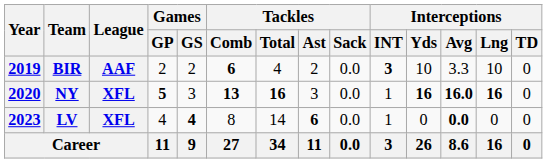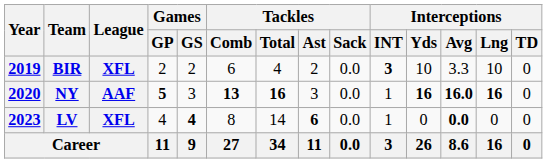 <table class="wikitable" style="text-align:center">
 <tr>
 <th rowspan="2">Year</th>
 <th rowspan="2">Team</th>
 <th rowspan="2">League</th>
 <th colspan="2">Games</th>
 <th colspan="4">Tackles</th>
 <th colspan="5">Interceptions</th>
 </tr>
 <tr>
 <th>GP</th>
 <th>GS</th>
 <th>Comb</th>
 <th>Total</th>
 <th>Ast</th>
 <th>Sack</th>
 <th>INT</th>
 <th>Yds</th>
 <th>Avg</th>
 <th>Lng</th>
 <th>TD</th>
 </tr>
 <tr>
 <th><a href='#'>2019</a></th>
 <th><a href='#'>BIR</a></th>
-<th><a href='#'>AAF</a></th>
+<th><a href='#'>XFL</a></th>
 <td>2</td>
 <td>2</td>
-<td><strong>6</strong></td>
+<td>6</td>
 <td>4</td>
 <td>2</td>
 <td>0.0</td>
 <td><strong>3</strong></td>
 <td>10</td>
 <td>3.3</td>
 <td>10</td>
 <td>0</td>
 </tr>
 <tr>
 <th><a href='#'>2020</a></th>
 <th><a href='#'>NY</a></th>
-<th><a href='#'>XFL</a></th>
+<th><a href='#'>AAF</a></th>
 <td><strong>5</strong></td>
 <td>3</td>
 <td><strong>13</strong></td>
 <td><strong>16</strong></td>
 <td>3</td>
 <td>0.0</td>
 <td>1</td>
 <td><strong>16</strong></td>
 <td><strong>16.0</strong></td>
 <td><strong>16</strong></td>
 <td>0</td>
 </tr>
 <tr>
 <th><a href='#'>2023</a></th>
 <th><a href='#'>LV</a></th>
 <th><a href='#'>XFL</a></th>
 <td>4</td>
 <td><strong>4</strong></td>
 <td>8</td>
 <td>14</td>
 <td><strong>6</strong></td>
 <td>0.0</td>
 <td>1</td>
 <td>0</td>
 <td><strong>0.0</strong></td>
 <td>0</td>
 <td>0</td>
 </tr>
 <tr>
 <th colspan="3">Career</th>
 <th>11</th>
 <th>9</th>
 <th>27</th>
 <th>34</th>
 <th>11</th>
 <th>0.0</th>
 <th>3</th>
 <th>26</th>
 <th>8.6</th>
 <th>16</th>
 <th>0</th>
 </tr>
 </table>
